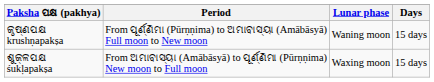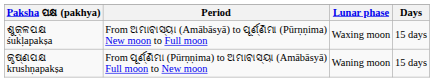 <table class="wikitable">
 <tr>
 </tr>
 <tr>
 <th><a href='#'>Paksha</a> ପକ୍ଷ (pakhya)</th>
 <th>Period</th>
 <th><a href='#'>Lunar phase</a></th>
 <th>Days</th>
 </tr>
 <tr>
+<td>ଶୁକ୍ଳପକ୍ଷ<br>śukḷapakṣa</td>
+<td>From ଅମାବାସ୍ୟା (Amābāsyā) to ପୂର୍ଣ୍ଣିମା (Pūrṇṇima)<br><a href='#'>New moon</a> to <a href='#'>Full moon</a></td>
+<td>Waxing moon</td>
+<td>15 days</td>
+</tr>
+<tr>
 <td>କୃଷ୍ଣପକ୍ଷ<br>krushṇapakṣa</td>
 <td>From ପୂର୍ଣ୍ଣିମା (Pūrṇṇima) to ଅମାବାସ୍ୟା (Amābāsyā)<br> <a href='#'>Full moon</a> to <a href='#'>New moon</a></td>
 <td>Waning moon</td>
 <td>15 days</td>
 </tr>
-<tr>
-<td>ଶୁକ୍ଳପକ୍ଷ<br>śukḷapakṣa</td>
-<td>From ଅମାବାସ୍ୟା (Amābāsyā) to ପୂର୍ଣ୍ଣିମା (Pūrṇṇima)<br><a href='#'>New moon</a> to <a href='#'>Full moon</a></td>
-<td>Waxing moon</td>
-<td>15 days</td>
-</tr>
 </table>
